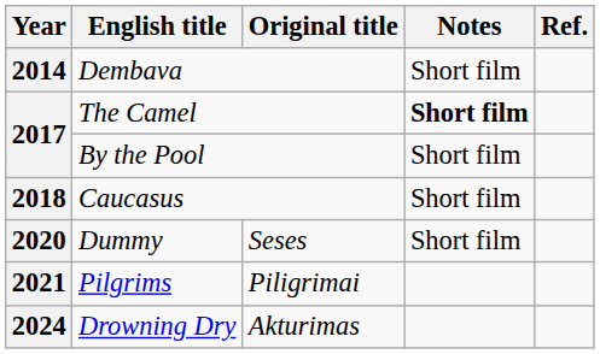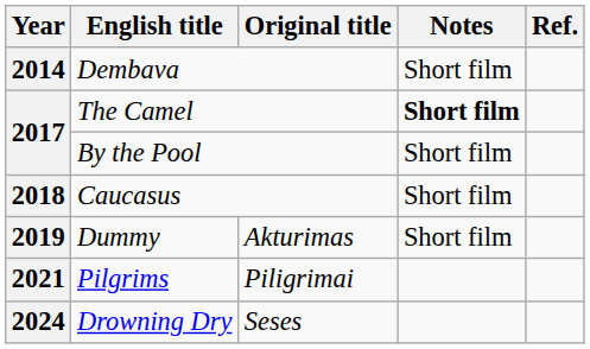 <table class="wikitable sortable plainrowheaders">
 <tr>
 <th scope="col">Year</th>
 <th scope="col">English title</th>
 <th scope="col">Original title</th>
 <th scope="col">Notes</th>
 <th scope="col" class="unsortable">Ref.</th>
 </tr>
 <tr>
 <th scope="row">2014</th>
 <td colspan="2"><em>Dembava</em></td>
 <td>Short film</td>
 <td align="center"></td>
 </tr>
 <tr>
 <th scope="row" rowspan="2">2017</th>
 <td colspan="2"><em>The Camel</em></td>
 <td><strong>Short film</strong></td>
 <td align="center"></td>
 </tr>
 <tr>
 <td colspan="2"><em>By the Pool</em></td>
 <td>Short film</td>
 <td align="center"></td>
 </tr>
 <tr>
 <th scope="row">2018</th>
 <td colspan="2"><em>Caucasus</em></td>
 <td>Short film</td>
 <td align="center"></td>
 </tr>
 <tr>
-<th scope="row">2020</th>
+<th scope="row">2019</th>
 <td><em>Dummy</em></td>
-<td><em>Seses</em></td>
+<td><em>Akturimas</em></td>
 <td>Short film</td>
 <td align="center"></td>
 </tr>
 <tr>
 <th scope="row">2021</th>
 <td><em><a href='#'>Pilgrims</a></em></td>
 <td><em>Piligrimai</em></td>
 <td></td>
 <td align="center"></td>
 </tr>
 <tr>
 <th scope="row">2024</th>
 <td><em><a href='#'>Drowning Dry</a></em></td>
-<td><em>Akturimas</em></td>
+<td><em>Seses</em></td>
 <td></td>
 <td align="center"></td>
 </tr>
 </table>
